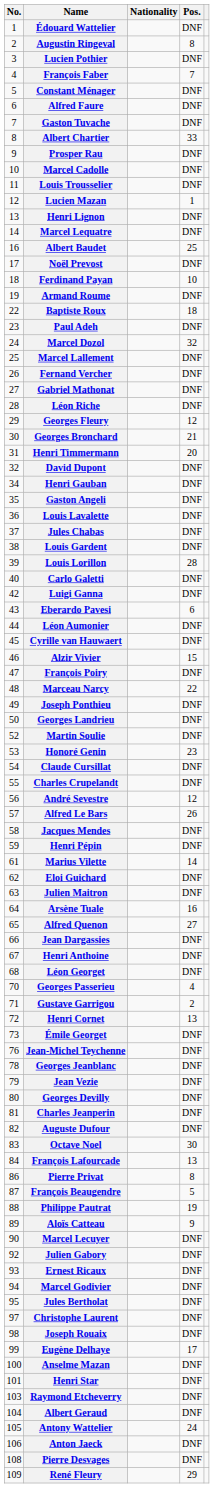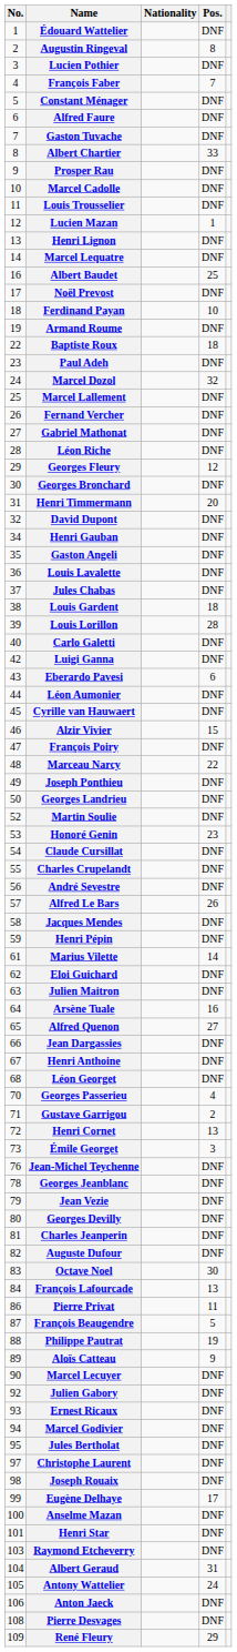 <table class="wikitable plainrowheaders sortable">
 <tr>
 <th scope="col">No.</th>
 <th scope="col">Name</th>
 <th scope="col">Nationality</th>
 <th scope="col" data-sort-type="number">Pos.</th>
 <th scope="col" class="unsortable"></th>
 </tr>
 <tr>
 <td style="text-align:center;">1</td>
 <th scope="row"><a href='#'>Édouard Wattelier</a></th>
 <td></td>
 <td style="text-align:center;" data-sort-value="34">DNF</td>
 <td style="text-align:center;"></td>
 </tr>
 <tr>
 <td style="text-align:center;">2</td>
 <th scope="row"><a href='#'>Augustin Ringeval</a></th>
 <td></td>
 <td style="text-align:center;" data-sort-value="8">8</td>
 <td style="text-align:center;"></td>
 </tr>
 <tr>
 <td style="text-align:center;">3</td>
 <th scope="row"><a href='#'>Lucien Pothier</a></th>
 <td></td>
 <td style="text-align:center;" data-sort-value="34">DNF</td>
 <td style="text-align:center;"></td>
 </tr>
 <tr>
 <td style="text-align:center;">4</td>
 <th scope="row"><a href='#'>François Faber</a></th>
 <td></td>
 <td style="text-align:center;" data-sort-value="7">7</td>
 <td style="text-align:center;"></td>
 </tr>
 <tr>
 <td style="text-align:center;">5</td>
 <th scope="row"><a href='#'>Constant Ménager</a></th>
 <td></td>
 <td style="text-align:center;" data-sort-value="34">DNF</td>
 <td style="text-align:center;"></td>
 </tr>
 <tr>
 <td style="text-align:center;">6</td>
 <th scope="row"><a href='#'>Alfred Faure</a></th>
 <td></td>
 <td style="text-align:center;" data-sort-value="34">DNF</td>
 <td style="text-align:center;"></td>
 </tr>
 <tr>
 <td style="text-align:center;">7</td>
 <th scope="row"><a href='#'>Gaston Tuvache</a></th>
 <td></td>
 <td style="text-align:center;" data-sort-value="34">DNF</td>
 <td style="text-align:center;"></td>
 </tr>
 <tr>
 <td style="text-align:center;">8</td>
 <th scope="row"><a href='#'>Albert Chartier</a></th>
 <td></td>
 <td style="text-align:center;" data-sort-value="33">33</td>
 <td style="text-align:center;"></td>
 </tr>
 <tr>
 <td style="text-align:center;">9</td>
 <th scope="row"><a href='#'>Prosper Rau</a></th>
 <td></td>
 <td style="text-align:center;" data-sort-value="34">DNF</td>
 <td style="text-align:center;"></td>
 </tr>
 <tr>
 <td style="text-align:center;">10</td>
 <th scope="row"><a href='#'>Marcel Cadolle</a></th>
 <td></td>
 <td style="text-align:center;" data-sort-value="34">DNF</td>
 <td style="text-align:center;"></td>
 </tr>
 <tr>
 <td style="text-align:center;">11</td>
 <th scope="row"><a href='#'>Louis Trousselier</a></th>
 <td></td>
 <td style="text-align:center;" data-sort-value="34">DNF</td>
 <td style="text-align:center;"></td>
 </tr>
 <tr>
 <td style="text-align:center;">12</td>
 <th scope="row"><a href='#'>Lucien Mazan</a></th>
 <td></td>
 <td style="text-align:center;" data-sort-value="1">1</td>
 <td style="text-align:center;"></td>
 </tr>
 <tr>
 <td style="text-align:center;">13</td>
 <th scope="row"><a href='#'>Henri Lignon</a></th>
 <td></td>
 <td style="text-align:center;" data-sort-value="34">DNF</td>
 <td style="text-align:center;"></td>
 </tr>
 <tr>
 <td style="text-align:center;">14</td>
 <th scope="row"><a href='#'>Marcel Lequatre</a></th>
 <td></td>
 <td style="text-align:center;" data-sort-value="34">DNF</td>
 <td style="text-align:center;"></td>
 </tr>
 <tr>
 <td style="text-align:center;">16</td>
 <th scope="row"><a href='#'>Albert Baudet</a></th>
 <td></td>
 <td style="text-align:center;" data-sort-value="25">25</td>
 <td style="text-align:center;"></td>
 </tr>
 <tr>
 <td style="text-align:center;">17</td>
 <th scope="row"><a href='#'>Noël Prevost</a></th>
 <td></td>
 <td style="text-align:center;" data-sort-value="34">DNF</td>
 <td style="text-align:center;"></td>
 </tr>
 <tr>
 <td style="text-align:center;">18</td>
 <th scope="row"><a href='#'>Ferdinand Payan</a></th>
 <td></td>
 <td style="text-align:center;" data-sort-value="10">10</td>
 <td style="text-align:center;"></td>
 </tr>
 <tr>
 <td style="text-align:center;">19</td>
 <th scope="row"><a href='#'>Armand Roume</a></th>
 <td></td>
 <td style="text-align:center;" data-sort-value="34">DNF</td>
 <td style="text-align:center;"></td>
 </tr>
 <tr>
 <td style="text-align:center;">22</td>
 <th scope="row"><a href='#'>Baptiste Roux</a></th>
 <td></td>
 <td style="text-align:center;" data-sort-value="18">18</td>
 <td style="text-align:center;"></td>
 </tr>
 <tr>
 <td style="text-align:center;">23</td>
 <th scope="row"><a href='#'>Paul Adeh</a></th>
 <td></td>
 <td style="text-align:center;" data-sort-value="34">DNF</td>
 <td style="text-align:center;"></td>
 </tr>
 <tr>
 <td style="text-align:center;">24</td>
 <th scope="row"><a href='#'>Marcel Dozol</a></th>
 <td></td>
 <td style="text-align:center;" data-sort-value="32">32</td>
 <td style="text-align:center;"></td>
 </tr>
 <tr>
 <td style="text-align:center;">25</td>
 <th scope="row"><a href='#'>Marcel Lallement</a></th>
 <td></td>
 <td style="text-align:center;" data-sort-value="34">DNF</td>
 <td style="text-align:center;"></td>
 </tr>
 <tr>
 <td style="text-align:center;">26</td>
 <th scope="row"><a href='#'>Fernand Vercher</a></th>
 <td></td>
 <td style="text-align:center;" data-sort-value="34">DNF</td>
 <td style="text-align:center;"></td>
 </tr>
 <tr>
 <td style="text-align:center;">27</td>
 <th scope="row"><a href='#'>Gabriel Mathonat</a></th>
 <td></td>
 <td style="text-align:center;" data-sort-value="34">DNF</td>
 <td style="text-align:center;"></td>
 </tr>
 <tr>
 <td style="text-align:center;">28</td>
 <th scope="row"><a href='#'>Léon Riche</a></th>
 <td></td>
 <td style="text-align:center;" data-sort-value="34">DNF</td>
 <td style="text-align:center;"></td>
 </tr>
 <tr>
 <td style="text-align:center;">29</td>
 <th scope="row"><a href='#'>Georges Fleury</a></th>
 <td></td>
 <td style="text-align:center;" data-sort-value="12">12</td>
 <td style="text-align:center;"></td>
 </tr>
 <tr>
 <td style="text-align:center;">30</td>
 <th scope="row"><a href='#'>Georges Bronchard</a></th>
 <td></td>
-<td style="text-align:center;" data-sort-value="21">21</td>
+<td style="text-align:center;" data-sort-value="34">DNF</td>
 <td style="text-align:center;"></td>
 </tr>
 <tr>
 <td style="text-align:center;">31</td>
 <th scope="row"><a href='#'>Henri Timmermann</a></th>
 <td></td>
 <td style="text-align:center;" data-sort-value="20">20</td>
 <td style="text-align:center;"></td>
 </tr>
 <tr>
 <td style="text-align:center;">32</td>
 <th scope="row"><a href='#'>David Dupont</a></th>
 <td></td>
 <td style="text-align:center;" data-sort-value="34">DNF</td>
 <td style="text-align:center;"></td>
 </tr>
 <tr>
 <td style="text-align:center;">34</td>
 <th scope="row"><a href='#'>Henri Gauban</a></th>
 <td></td>
 <td style="text-align:center;" data-sort-value="34">DNF</td>
 <td style="text-align:center;"></td>
 </tr>
 <tr>
 <td style="text-align:center;">35</td>
 <th scope="row"><a href='#'>Gaston Angeli</a></th>
 <td></td>
 <td style="text-align:center;" data-sort-value="34">DNF</td>
 <td style="text-align:center;"></td>
 </tr>
 <tr>
 <td style="text-align:center;">36</td>
 <th scope="row"><a href='#'>Louis Lavalette</a></th>
 <td></td>
 <td style="text-align:center;" data-sort-value="34">DNF</td>
 <td style="text-align:center;"></td>
 </tr>
 <tr>
 <td style="text-align:center;">37</td>
 <th scope="row"><a href='#'>Jules Chabas</a></th>
 <td></td>
 <td style="text-align:center;" data-sort-value="34">DNF</td>
 <td style="text-align:center;"></td>
 </tr>
 <tr>
 <td style="text-align:center;">38</td>
 <th scope="row"><a href='#'>Louis Gardent</a></th>
 <td></td>
-<td style="text-align:center;" data-sort-value="34">DNF</td>
+<td style="text-align:center;" data-sort-value="18">18</td>
 <td style="text-align:center;"></td>
 </tr>
 <tr>
 <td style="text-align:center;">39</td>
 <th scope="row"><a href='#'>Louis Lorillon</a></th>
 <td></td>
 <td style="text-align:center;" data-sort-value="28">28</td>
 <td style="text-align:center;"></td>
 </tr>
 <tr>
 <td style="text-align:center;">40</td>
 <th scope="row"><a href='#'>Carlo Galetti</a></th>
 <td></td>
 <td style="text-align:center;" data-sort-value="34">DNF</td>
 <td style="text-align:center;"></td>
 </tr>
 <tr>
 <td style="text-align:center;">42</td>
 <th scope="row"><a href='#'>Luigi Ganna</a></th>
 <td></td>
 <td style="text-align:center;" data-sort-value="34">DNF</td>
 <td style="text-align:center;"></td>
 </tr>
 <tr>
 <td style="text-align:center;">43</td>
 <th scope="row"><a href='#'>Eberardo Pavesi</a></th>
 <td></td>
 <td style="text-align:center;" data-sort-value="6">6</td>
 <td style="text-align:center;"></td>
 </tr>
 <tr>
 <td style="text-align:center;">44</td>
 <th scope="row"><a href='#'>Léon Aumonier</a></th>
 <td></td>
 <td style="text-align:center;" data-sort-value="34">DNF</td>
 <td style="text-align:center;"></td>
 </tr>
 <tr>
 <td style="text-align:center;">45</td>
 <th scope="row"><a href='#'>Cyrille van Hauwaert</a></th>
 <td></td>
 <td style="text-align:center;" data-sort-value="34">DNF</td>
 <td style="text-align:center;"></td>
 </tr>
 <tr>
 <td style="text-align:center;">46</td>
 <th scope="row"><a href='#'>Alzir Vivier</a></th>
 <td></td>
 <td style="text-align:center;" data-sort-value="15">15</td>
 <td style="text-align:center;"></td>
 </tr>
 <tr>
 <td style="text-align:center;">47</td>
 <th scope="row"><a href='#'>François Poiry</a></th>
 <td></td>
 <td style="text-align:center;" data-sort-value="34">DNF</td>
 <td style="text-align:center;"></td>
 </tr>
 <tr>
 <td style="text-align:center;">48</td>
 <th scope="row"><a href='#'>Marceau Narcy</a></th>
 <td></td>
 <td style="text-align:center;" data-sort-value="22">22</td>
 <td style="text-align:center;"></td>
 </tr>
 <tr>
 <td style="text-align:center;">49</td>
 <th scope="row"><a href='#'>Joseph Ponthieu</a></th>
 <td></td>
 <td style="text-align:center;" data-sort-value="34">DNF</td>
 <td style="text-align:center;"></td>
 </tr>
 <tr>
 <td style="text-align:center;">50</td>
 <th scope="row"><a href='#'>Georges Landrieu</a></th>
 <td></td>
 <td style="text-align:center;" data-sort-value="34">DNF</td>
 <td style="text-align:center;"></td>
 </tr>
 <tr>
 <td style="text-align:center;">52</td>
 <th scope="row"><a href='#'>Martin Soulie</a></th>
 <td></td>
 <td style="text-align:center;" data-sort-value="34">DNF</td>
 <td style="text-align:center;"></td>
 </tr>
 <tr>
 <td style="text-align:center;">53</td>
 <th scope="row"><a href='#'>Honoré Genin</a></th>
 <td></td>
 <td style="text-align:center;" data-sort-value="23">23</td>
 <td style="text-align:center;"></td>
 </tr>
 <tr>
 <td style="text-align:center;">54</td>
 <th scope="row"><a href='#'>Claude Cursillat</a></th>
 <td></td>
 <td style="text-align:center;" data-sort-value="34">DNF</td>
 <td style="text-align:center;"></td>
 </tr>
 <tr>
 <td style="text-align:center;">55</td>
 <th scope="row"><a href='#'>Charles Crupelandt</a></th>
 <td></td>
 <td style="text-align:center;" data-sort-value="34">DNF</td>
 <td style="text-align:center;"></td>
 </tr>
 <tr>
 <td style="text-align:center;">56</td>
 <th scope="row"><a href='#'>André Sevestre</a></th>
 <td></td>
-<td style="text-align:center;" data-sort-value="12">12</td>
+<td style="text-align:center;" data-sort-value="34">DNF</td>
 <td style="text-align:center;"></td>
 </tr>
 <tr>
 <td style="text-align:center;">57</td>
 <th scope="row"><a href='#'>Alfred Le Bars</a></th>
 <td></td>
 <td style="text-align:center;" data-sort-value="26">26</td>
 <td style="text-align:center;"></td>
 </tr>
 <tr>
 <td style="text-align:center;">58</td>
 <th scope="row"><a href='#'>Jacques Mendes</a></th>
 <td></td>
 <td style="text-align:center;" data-sort-value="34">DNF</td>
 <td style="text-align:center;"></td>
 </tr>
 <tr>
 <td style="text-align:center;">59</td>
 <th scope="row"><a href='#'>Henri Pépin</a></th>
 <td></td>
 <td style="text-align:center;" data-sort-value="34">DNF</td>
 <td style="text-align:center;"></td>
 </tr>
 <tr>
 <td style="text-align:center;">61</td>
 <th scope="row"><a href='#'>Marius Vilette</a></th>
 <td></td>
 <td style="text-align:center;" data-sort-value="14">14</td>
 <td style="text-align:center;"></td>
 </tr>
 <tr>
 <td style="text-align:center;">62</td>
 <th scope="row"><a href='#'>Eloi Guichard</a></th>
 <td></td>
 <td style="text-align:center;" data-sort-value="34">DNF</td>
 <td style="text-align:center;"></td>
 </tr>
 <tr>
 <td style="text-align:center;">63</td>
 <th scope="row"><a href='#'>Julien Maitron</a></th>
 <td></td>
 <td style="text-align:center;" data-sort-value="34">DNF</td>
 <td style="text-align:center;"></td>
 </tr>
 <tr>
 <td style="text-align:center;">64</td>
 <th scope="row"><a href='#'>Arsène Tuale</a></th>
 <td></td>
 <td style="text-align:center;" data-sort-value="16">16</td>
 <td style="text-align:center;"></td>
 </tr>
 <tr>
 <td style="text-align:center;">65</td>
 <th scope="row"><a href='#'>Alfred Quenon</a></th>
 <td></td>
 <td style="text-align:center;" data-sort-value="27">27</td>
 <td style="text-align:center;"></td>
 </tr>
 <tr>
 <td style="text-align:center;">66</td>
 <th scope="row"><a href='#'>Jean Dargassies</a></th>
 <td></td>
 <td style="text-align:center;" data-sort-value="34">DNF</td>
 <td style="text-align:center;"></td>
 </tr>
 <tr>
 <td style="text-align:center;">67</td>
 <th scope="row"><a href='#'>Henri Anthoine</a></th>
 <td></td>
 <td style="text-align:center;" data-sort-value="34">DNF</td>
 <td style="text-align:center;"></td>
 </tr>
 <tr>
 <td style="text-align:center;">68</td>
 <th scope="row"><a href='#'>Léon Georget</a></th>
 <td></td>
 <td style="text-align:center;" data-sort-value="34">DNF</td>
 <td style="text-align:center;"></td>
 </tr>
 <tr>
 <td style="text-align:center;">70</td>
 <th scope="row"><a href='#'>Georges Passerieu</a></th>
 <td></td>
 <td style="text-align:center;" data-sort-value="4">4</td>
 <td style="text-align:center;"></td>
 </tr>
 <tr>
 <td style="text-align:center;">71</td>
 <th scope="row"><a href='#'>Gustave Garrigou</a></th>
 <td></td>
 <td style="text-align:center;" data-sort-value="2">2</td>
 <td style="text-align:center;"></td>
 </tr>
 <tr>
 <td style="text-align:center;">72</td>
 <th scope="row"><a href='#'>Henri Cornet</a></th>
 <td></td>
 <td style="text-align:center;" data-sort-value="13">13</td>
 <td style="text-align:center;"></td>
 </tr>
 <tr>
 <td style="text-align:center;">73</td>
 <th scope="row"><a href='#'>Émile Georget</a></th>
 <td></td>
-<td style="text-align:center;" data-sort-value="34">DNF</td>
+<td style="text-align:center;" data-sort-value="3">3</td>
 <td style="text-align:center;"></td>
 </tr>
 <tr>
 <td style="text-align:center;">76</td>
 <th scope="row"><a href='#'>Jean-Michel Teychenne</a></th>
 <td></td>
 <td style="text-align:center;" data-sort-value="34">DNF</td>
 <td style="text-align:center;"></td>
 </tr>
 <tr>
 <td style="text-align:center;">78</td>
 <th scope="row"><a href='#'>Georges Jeanblanc</a></th>
 <td></td>
 <td style="text-align:center;" data-sort-value="34">DNF</td>
 <td style="text-align:center;"></td>
 </tr>
 <tr>
 <td style="text-align:center;">79</td>
 <th scope="row"><a href='#'>Jean Vezie</a></th>
 <td></td>
 <td style="text-align:center;" data-sort-value="34">DNF</td>
 <td style="text-align:center;"></td>
 </tr>
 <tr>
 <td style="text-align:center;">80</td>
 <th scope="row"><a href='#'>Georges Devilly</a></th>
 <td></td>
 <td style="text-align:center;" data-sort-value="34">DNF</td>
 <td style="text-align:center;"></td>
 </tr>
 <tr>
 <td style="text-align:center;">81</td>
 <th scope="row"><a href='#'>Charles Jeanperin</a></th>
 <td></td>
 <td style="text-align:center;" data-sort-value="34">DNF</td>
 <td style="text-align:center;"></td>
 </tr>
 <tr>
 <td style="text-align:center;">82</td>
 <th scope="row"><a href='#'>Auguste Dufour</a></th>
 <td></td>
 <td style="text-align:center;" data-sort-value="34">DNF</td>
 <td style="text-align:center;"></td>
 </tr>
 <tr>
 <td style="text-align:center;">83</td>
 <th scope="row"><a href='#'>Octave Noel</a></th>
 <td></td>
 <td style="text-align:center;" data-sort-value="30">30</td>
 <td style="text-align:center;"></td>
 </tr>
 <tr>
 <td style="text-align:center;">84</td>
 <th scope="row"><a href='#'>François Lafourcade</a></th>
 <td></td>
 <td style="text-align:center;" data-sort-value="13">13</td>
 <td style="text-align:center;"></td>
 </tr>
 <tr>
 <td style="text-align:center;">86</td>
 <th scope="row"><a href='#'>Pierre Privat</a></th>
 <td></td>
-<td style="text-align:center;" data-sort-value="8">8</td>
+<td style="text-align:center;" data-sort-value="11">11</td>
 <td style="text-align:center;"></td>
 </tr>
 <tr>
 <td style="text-align:center;">87</td>
 <th scope="row"><a href='#'>François Beaugendre</a></th>
 <td></td>
 <td style="text-align:center;" data-sort-value="5">5</td>
 <td style="text-align:center;"></td>
 </tr>
 <tr>
 <td style="text-align:center;">88</td>
 <th scope="row"><a href='#'>Philippe Pautrat</a></th>
 <td></td>
 <td style="text-align:center;" data-sort-value="19">19</td>
 <td style="text-align:center;"></td>
 </tr>
 <tr>
 <td style="text-align:center;">89</td>
 <th scope="row"><a href='#'>Aloïs Catteau</a></th>
 <td></td>
 <td style="text-align:center;" data-sort-value="9">9</td>
 <td style="text-align:center;"></td>
 </tr>
 <tr>
 <td style="text-align:center;">90</td>
 <th scope="row"><a href='#'>Marcel Lecuyer</a></th>
 <td></td>
 <td style="text-align:center;" data-sort-value="34">DNF</td>
 <td style="text-align:center;"></td>
 </tr>
 <tr>
 <td style="text-align:center;">92</td>
 <th scope="row"><a href='#'>Julien Gabory</a></th>
 <td></td>
 <td style="text-align:center;" data-sort-value="34">DNF</td>
 <td style="text-align:center;"></td>
 </tr>
 <tr>
 <td style="text-align:center;">93</td>
 <th scope="row"><a href='#'>Ernest Ricaux</a></th>
 <td></td>
 <td style="text-align:center;" data-sort-value="34">DNF</td>
 <td style="text-align:center;"></td>
 </tr>
 <tr>
 <td style="text-align:center;">94</td>
 <th scope="row"><a href='#'>Marcel Godivier</a></th>
 <td></td>
 <td style="text-align:center;" data-sort-value="34">DNF</td>
 <td style="text-align:center;"></td>
 </tr>
 <tr>
 <td style="text-align:center;">95</td>
 <th scope="row"><a href='#'>Jules Bertholat</a></th>
 <td></td>
 <td style="text-align:center;" data-sort-value="34">DNF</td>
 <td style="text-align:center;"></td>
 </tr>
 <tr>
 <td style="text-align:center;">97</td>
 <th scope="row"><a href='#'>Christophe Laurent</a></th>
 <td></td>
 <td style="text-align:center;" data-sort-value="34">DNF</td>
 <td style="text-align:center;"></td>
 </tr>
 <tr>
 <td style="text-align:center;">98</td>
 <th scope="row"><a href='#'>Joseph Rouaix</a></th>
 <td></td>
 <td style="text-align:center;" data-sort-value="34">DNF</td>
 <td style="text-align:center;"></td>
 </tr>
 <tr>
 <td style="text-align:center;">99</td>
 <th scope="row"><a href='#'>Eugène Delhaye</a></th>
 <td></td>
 <td style="text-align:center;" data-sort-value="17">17</td>
 <td style="text-align:center;"></td>
 </tr>
 <tr>
 <td style="text-align:center;">100</td>
 <th scope="row"><a href='#'>Anselme Mazan</a></th>
 <td></td>
 <td style="text-align:center;" data-sort-value="34">DNF</td>
 <td style="text-align:center;"></td>
 </tr>
 <tr>
 <td style="text-align:center;">101</td>
 <th scope="row"><a href='#'>Henri Star</a></th>
 <td></td>
 <td style="text-align:center;" data-sort-value="34">DNF</td>
 <td style="text-align:center;"></td>
 </tr>
 <tr>
 <td style="text-align:center;">103</td>
 <th scope="row"><a href='#'>Raymond Etcheverry</a></th>
 <td></td>
 <td style="text-align:center;" data-sort-value="34">DNF</td>
 <td style="text-align:center;"></td>
 </tr>
 <tr>
 <td style="text-align:center;">104</td>
 <th scope="row"><a href='#'>Albert Geraud</a></th>
 <td></td>
-<td style="text-align:center;" data-sort-value="34">DNF</td>
+<td style="text-align:center;" data-sort-value="31">31</td>
 <td style="text-align:center;"></td>
 </tr>
 <tr>
 <td style="text-align:center;">105</td>
 <th scope="row"><a href='#'>Antony Wattelier</a></th>
 <td></td>
 <td style="text-align:center;" data-sort-value="24">24</td>
 <td style="text-align:center;"></td>
 </tr>
 <tr>
 <td style="text-align:center;">106</td>
 <th scope="row"><a href='#'>Anton Jaeck</a></th>
 <td></td>
 <td style="text-align:center;" data-sort-value="34">DNF</td>
 <td style="text-align:center;"></td>
 </tr>
 <tr>
 <td style="text-align:center;">108</td>
 <th scope="row"><a href='#'>Pierre Desvages</a></th>
 <td></td>
 <td style="text-align:center;" data-sort-value="34">DNF</td>
 <td style="text-align:center;"></td>
 </tr>
 <tr>
 <td style="text-align:center;">109</td>
 <th scope="row"><a href='#'>René Fleury</a></th>
 <td></td>
 <td style="text-align:center;" data-sort-value="29">29</td>
 <td style="text-align:center;"></td>
 </tr>
 </table>
